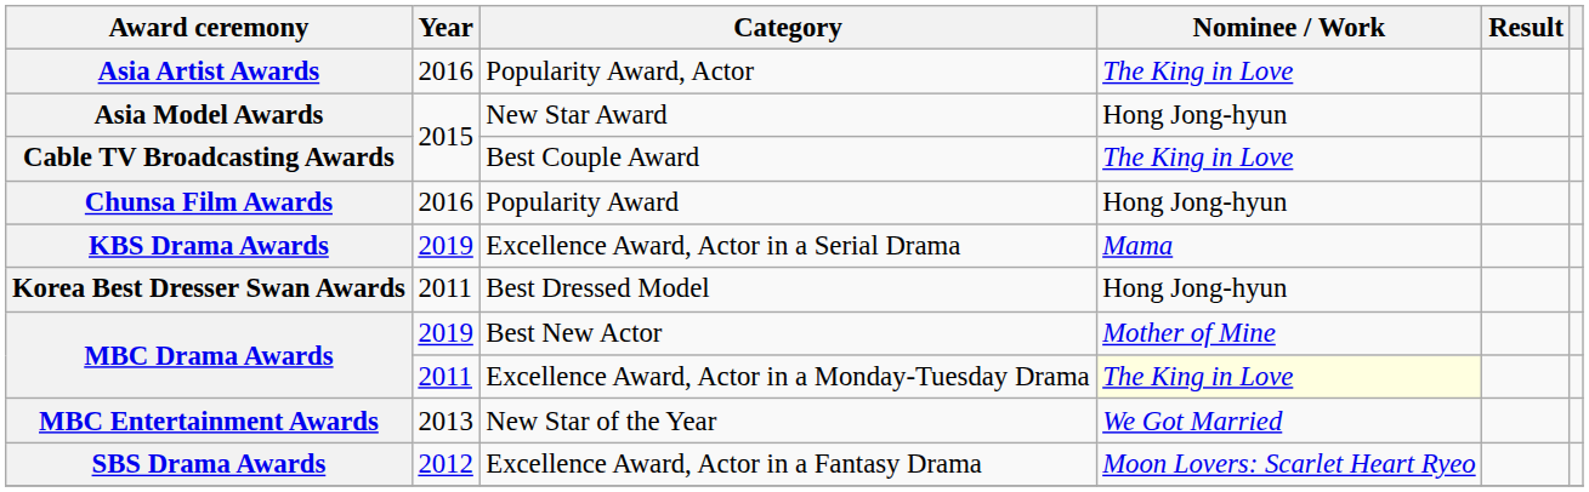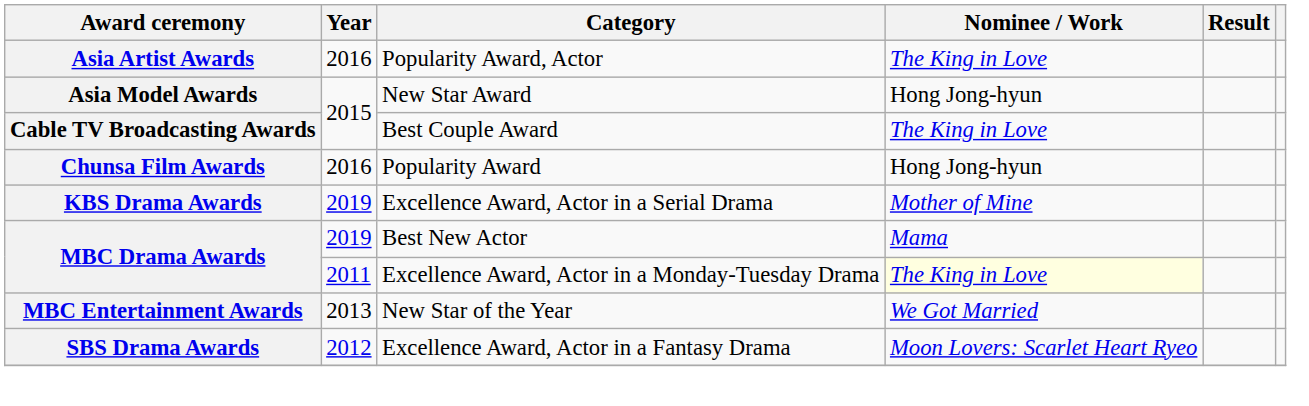 <table class="wikitable plainrowheaders sortable">
 <tr>
 <th scope="col">Award ceremony</th>
 <th scope="col">Year</th>
 <th scope="col">Category</th>
 <th scope="col">Nominee / Work</th>
 <th scope="col">Result</th>
 <th scope="col" class="unsortable"></th>
 </tr>
 <tr>
 <th scope="row"  rowspan="1"><a href='#'>Asia Artist Awards</a></th>
 <td>2016</td>
 <td>Popularity Award, Actor</td>
 <td rowspan=1><em><a href='#'>The King in Love</a></em></td>
 <td></td>
 <td></td>
 </tr>
 <tr>
 <th scope="row">Asia Model Awards</th>
 <td rowspan="2">2015</td>
 <td>New Star Award</td>
 <td>Hong Jong-hyun</td>
 <td></td>
 <td></td>
 </tr>
 <tr>
 <th scope="row">Cable TV Broadcasting Awards</th>
 <td>Best Couple Award</td>
 <td rowspan=1><em><a href='#'>The King in Love</a></em></td>
 <td></td>
 <td></td>
 </tr>
 <tr>
 <th scope="row"><a href='#'>Chunsa Film Awards</a></th>
 <td>2016</td>
 <td>Popularity Award</td>
 <td>Hong Jong-hyun</td>
 <td></td>
 <td></td>
 </tr>
 <tr>
 <th scope="row"  rowspan="1"><a href='#'>KBS Drama Awards</a></th>
 <td><a href='#'>2019</a></td>
 <td>Excellence Award, Actor in a Serial Drama</td>
-<td><em><a href='#'>Mama</a></em></td>
-<td></td>
-<td></td>
-</tr>
-<tr>
-<th scope="row">Korea Best Dresser Swan Awards</th>
-<td>2011</td>
-<td>Best Dressed Model</td>
-<td>Hong Jong-hyun</td>
+<td><em><a href='#'>Mother of Mine</a></em></td>
 <td></td>
 <td></td>
 </tr>
 <tr>
 <th scope="row"  rowspan="2"><a href='#'>MBC Drama Awards</a></th>
 <td><a href='#'>2019</a></td>
 <td>Best New Actor</td>
-<td><em><a href='#'>Mother of Mine</a></em></td>
+<td><em><a href='#'>Mama</a></em></td>
 <td></td>
 <td></td>
 </tr>
 <tr>
 <td><a href='#'>2011</a></td>
 <td>Excellence Award, Actor in a Monday-Tuesday Drama</td>
 <td style="background: lightyellow;"><em><a href='#'>The King in Love</a></em></td>
 <td></td>
 <td></td>
 </tr>
 <tr>
 <th scope="row"  rowspan="1"><a href='#'>MBC Entertainment Awards</a></th>
 <td>2013</td>
 <td>New Star of the Year</td>
 <td><em><a href='#'>We Got Married</a></em></td>
 <td></td>
 <td></td>
 </tr>
 <tr>
 <th scope="row"  rowspan="1"><a href='#'>SBS Drama Awards</a></th>
 <td><a href='#'>2012</a></td>
 <td>Excellence Award, Actor in a Fantasy Drama</td>
 <td><em><a href='#'>Moon Lovers: Scarlet Heart Ryeo</a></em></td>
 <td></td>
 <td></td>
 </tr>
 <tr>
 </tr>
 </table>
